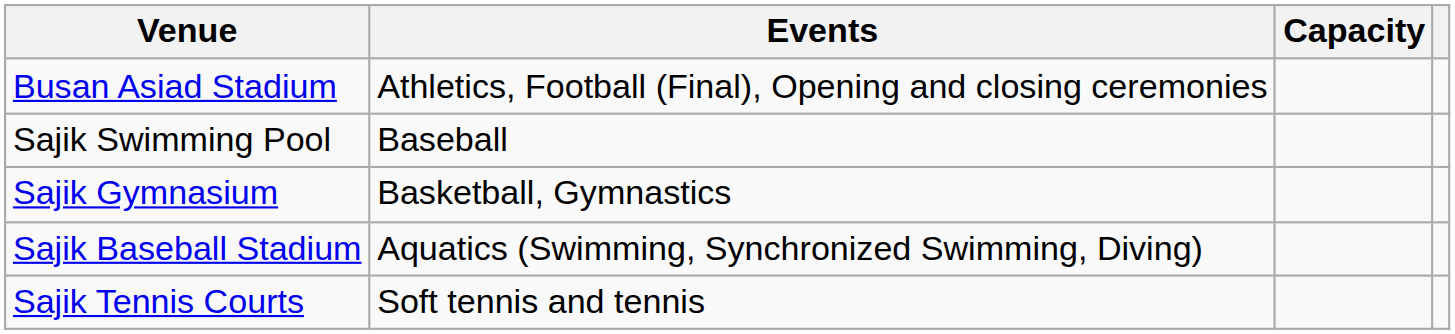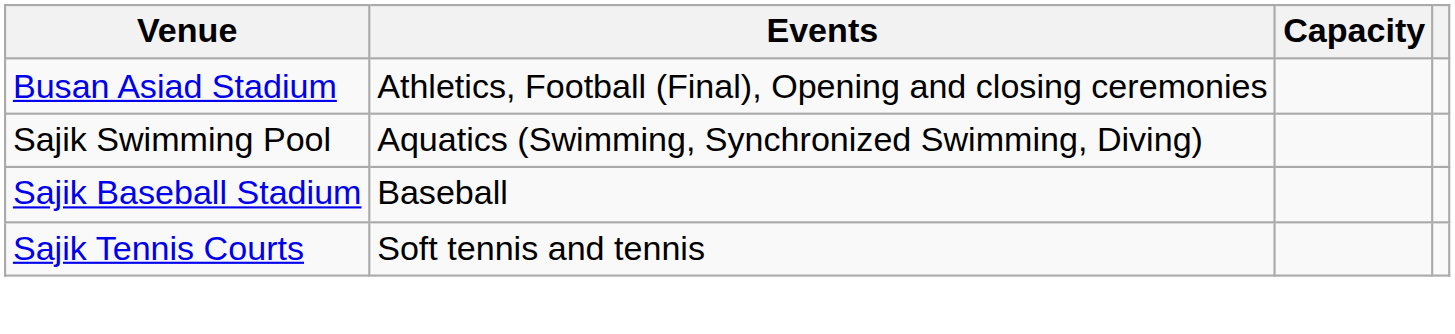 <table class="wikitable">
 <tr>
 <th>Venue</th>
 <th>Events</th>
 <th>Capacity</th>
 <th></th>
 </tr>
 <tr>
 <td><a href='#'>Busan Asiad Stadium</a></td>
 <td>Athletics, Football (Final), Opening and closing ceremonies</td>
 <td></td>
 <td></td>
 </tr>
 <tr>
 <td>Sajik Swimming Pool</td>
-<td>Baseball</td>
-<td></td>
-<td></td>
-</tr>
-<tr>
-<td><a href='#'>Sajik Gymnasium</a></td>
-<td>Basketball, Gymnastics</td>
+<td>Aquatics (Swimming, Synchronized Swimming, Diving)</td>
 <td></td>
 <td></td>
 </tr>
 <tr>
 <td><a href='#'>Sajik Baseball Stadium</a></td>
-<td>Aquatics (Swimming, Synchronized Swimming, Diving)</td>
+<td>Baseball</td>
 <td></td>
 <td></td>
 </tr>
 <tr>
 <td><a href='#'>Sajik Tennis Courts</a></td>
 <td>Soft tennis and tennis</td>
 <td></td>
 <td></td>
 </tr>
 </table>
